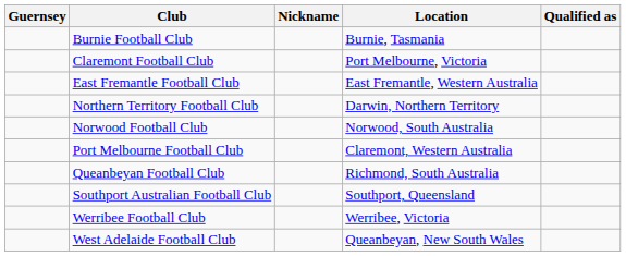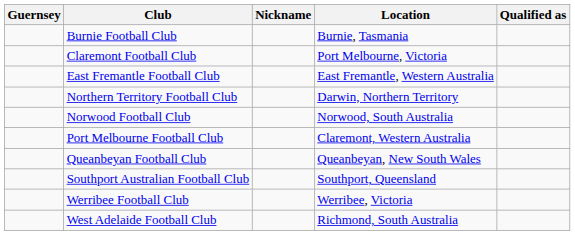 <table class="wikitable sortable">
 <tr>
 <th>Guernsey</th>
 <th>Club</th>
 <th>Nickname</th>
 <th>Location</th>
 <th>Qualified as</th>
 </tr>
 <tr>
 <td style="text-align:center;"></td>
 <td><a href='#'>Burnie Football Club</a></td>
 <td></td>
 <td><a href='#'>Burnie</a>, <a href='#'>Tasmania</a></td>
 <td></td>
 </tr>
 <tr>
 <td style="text-align:center;"></td>
 <td><a href='#'>Claremont Football Club</a></td>
 <td></td>
 <td><a href='#'>Port Melbourne</a>, <a href='#'>Victoria</a></td>
 <td></td>
 </tr>
 <tr>
 <td style="text-align:center;"></td>
 <td><a href='#'>East Fremantle Football Club</a></td>
 <td></td>
 <td><a href='#'>East Fremantle</a>, <a href='#'>Western Australia</a></td>
 <td></td>
 </tr>
 <tr>
 <td style="text-align:center;"></td>
 <td><a href='#'>Northern Territory Football Club</a></td>
 <td></td>
 <td><a href='#'>Darwin, Northern Territory</a></td>
 <td></td>
 </tr>
 <tr>
 <td style="text-align:center;"></td>
 <td><a href='#'>Norwood Football Club</a></td>
 <td></td>
 <td><a href='#'>Norwood, South Australia</a></td>
 <td></td>
 </tr>
 <tr>
 <td style="text-align:center;"></td>
 <td><a href='#'>Port Melbourne Football Club</a></td>
 <td></td>
 <td><a href='#'>Claremont, Western Australia</a></td>
 <td></td>
 </tr>
 <tr>
 <td style="text-align:center;"></td>
 <td><a href='#'>Queanbeyan Football Club</a></td>
 <td></td>
-<td><a href='#'>Richmond, South Australia</a></td>
+<td><a href='#'>Queanbeyan</a>, <a href='#'>New South Wales</a></td>
 <td></td>
 </tr>
 <tr>
 <td style="text-align:center;"></td>
 <td><a href='#'>Southport Australian Football Club</a></td>
 <td></td>
 <td><a href='#'>Southport, Queensland</a></td>
 <td></td>
 </tr>
 <tr>
 <td style="text-align:center;"></td>
 <td><a href='#'>Werribee Football Club</a></td>
 <td></td>
 <td><a href='#'>Werribee</a>, <a href='#'>Victoria</a></td>
 <td></td>
 </tr>
 <tr>
 <td style="text-align:center;"></td>
 <td><a href='#'>West Adelaide Football Club</a></td>
 <td></td>
-<td><a href='#'>Queanbeyan</a>, <a href='#'>New South Wales</a></td>
+<td><a href='#'>Richmond, South Australia</a></td>
 <td></td>
 </tr>
 </table>
